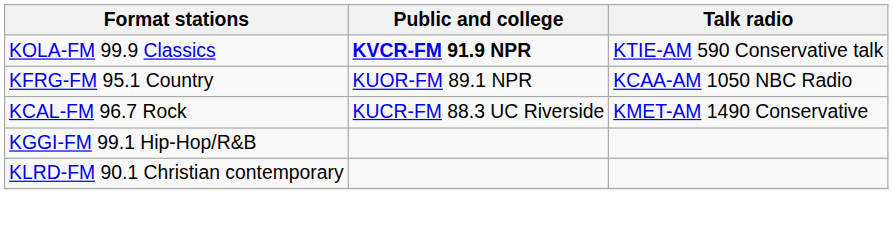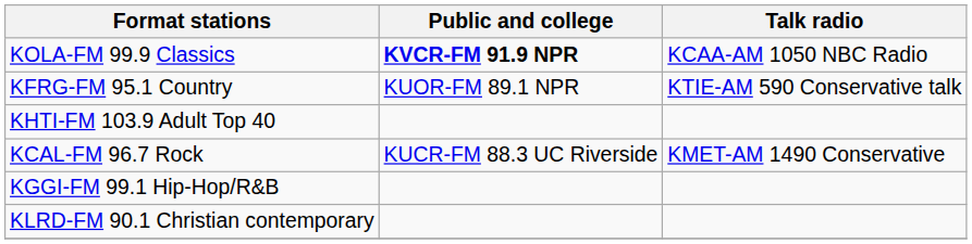 <table class="wikitable">
 <tr>
 <th>Format stations</th>
 <th>Public and college</th>
 <th>Talk radio</th>
 </tr>
 <tr>
 <td><a href='#'>KOLA-FM</a> 99.9 <a href='#'>Classics</a></td>
 <td><strong><a href='#'>KVCR-FM</a> 91.9 NPR</strong></td>
-<td><a href='#'>KTIE-AM</a> 590 Conservative talk</td>
+<td><a href='#'>KCAA-AM</a> 1050 NBC Radio</td>
 </tr>
 <tr>
 <td><a href='#'>KFRG-FM</a> 95.1 Country</td>
 <td><a href='#'>KUOR-FM</a> 89.1 NPR</td>
-<td><a href='#'>KCAA-AM</a> 1050 NBC Radio</td>
+<td><a href='#'>KTIE-AM</a> 590 Conservative talk</td>
+</tr>
+<tr>
+<td><a href='#'>KHTI-FM</a> 103.9 Adult Top 40</td>
+<td></td>
+<td></td>
 </tr>
 <tr>
 <td><a href='#'>KCAL-FM</a> 96.7 Rock</td>
 <td><a href='#'>KUCR-FM</a> 88.3 UC Riverside</td>
 <td><a href='#'>KMET-AM</a> 1490 Conservative</td>
 </tr>
 <tr>
 <td><a href='#'>KGGI-FM</a> 99.1 Hip-Hop/R&B</td>
 <td></td>
 <td></td>
 </tr>
 <tr>
 <td><a href='#'>KLRD-FM</a> 90.1 Christian contemporary</td>
 <td></td>
 <td></td>
 </tr>
 <tr>
 </tr>
 </table>
